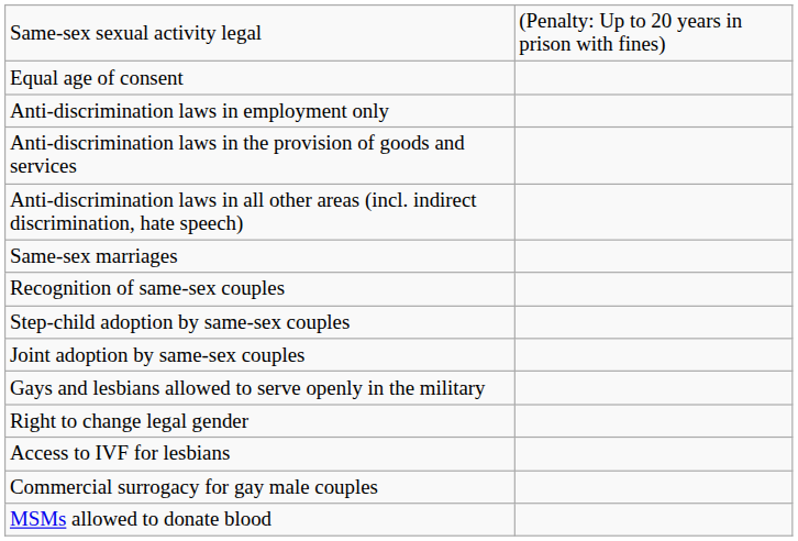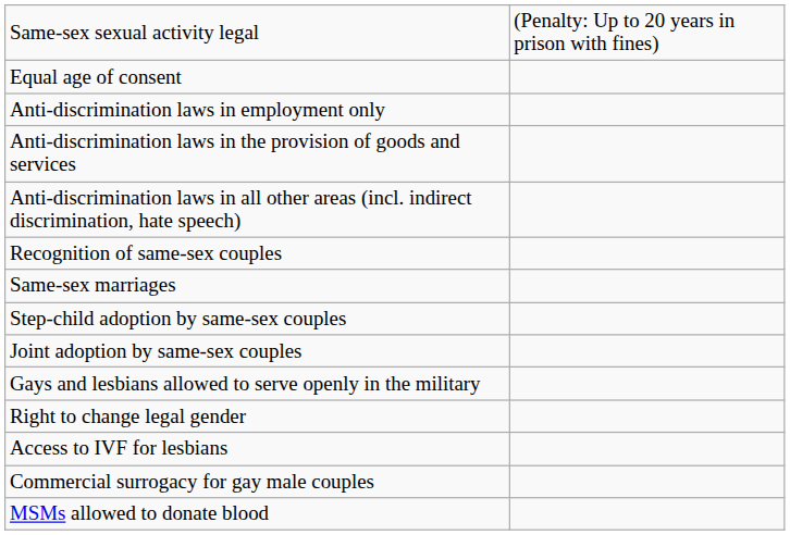 <table class="wikitable">
 <tr>
 <td>Same-sex sexual activity legal</td>
 <td> (Penalty: Up to 20 years in prison with fines)</td>
 </tr>
 <tr>
 <td>Equal age of consent</td>
 <td></td>
 </tr>
 <tr>
 <td>Anti-discrimination laws in employment only</td>
 <td></td>
 </tr>
 <tr>
 <td>Anti-discrimination laws in the provision of goods and services</td>
 <td></td>
 </tr>
 <tr>
 <td>Anti-discrimination laws in all other areas (incl. indirect discrimination, hate speech)</td>
 <td></td>
 </tr>
 <tr>
-<td>Same-sex marriages</td>
+<td>Recognition of same-sex couples</td>
 <td></td>
 </tr>
 <tr>
-<td>Recognition of same-sex couples</td>
+<td>Same-sex marriages</td>
 <td></td>
 </tr>
 <tr>
 <td>Step-child adoption by same-sex couples</td>
 <td></td>
 </tr>
 <tr>
 <td>Joint adoption by same-sex couples</td>
 <td></td>
 </tr>
 <tr>
 <td>Gays and lesbians allowed to serve openly in the military</td>
 <td></td>
 </tr>
 <tr>
 <td>Right to change legal gender</td>
 <td></td>
 </tr>
 <tr>
 <td>Access to IVF for lesbians</td>
 <td></td>
 </tr>
 <tr>
 <td>Commercial surrogacy for gay male couples</td>
 <td></td>
 </tr>
 <tr>
 <td><a href='#'>MSMs</a> allowed to donate blood</td>
 <td></td>
 </tr>
 </table>
